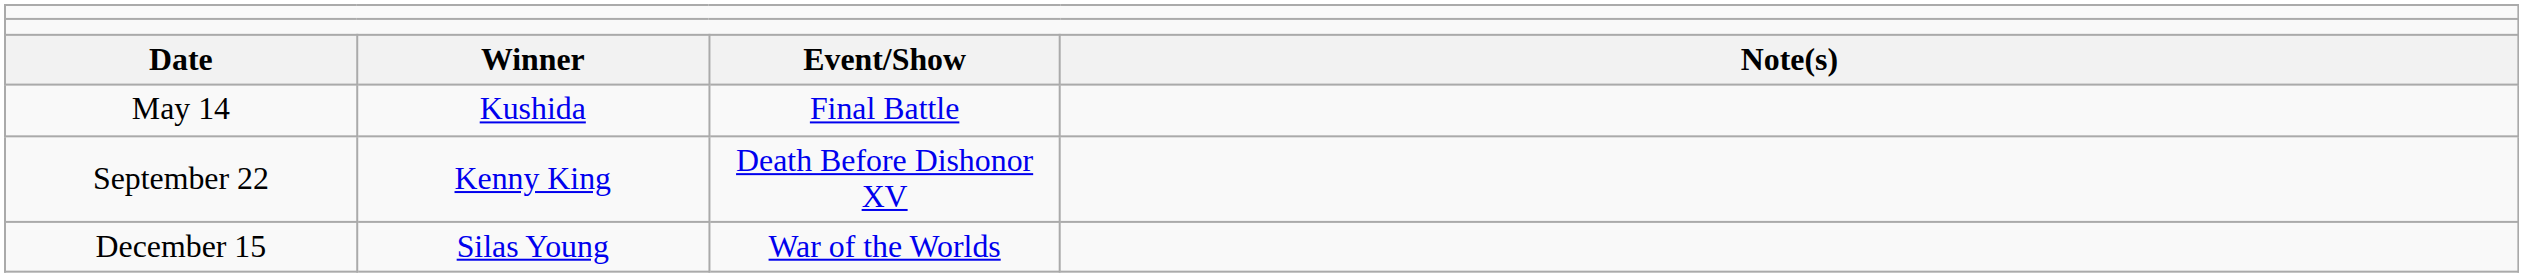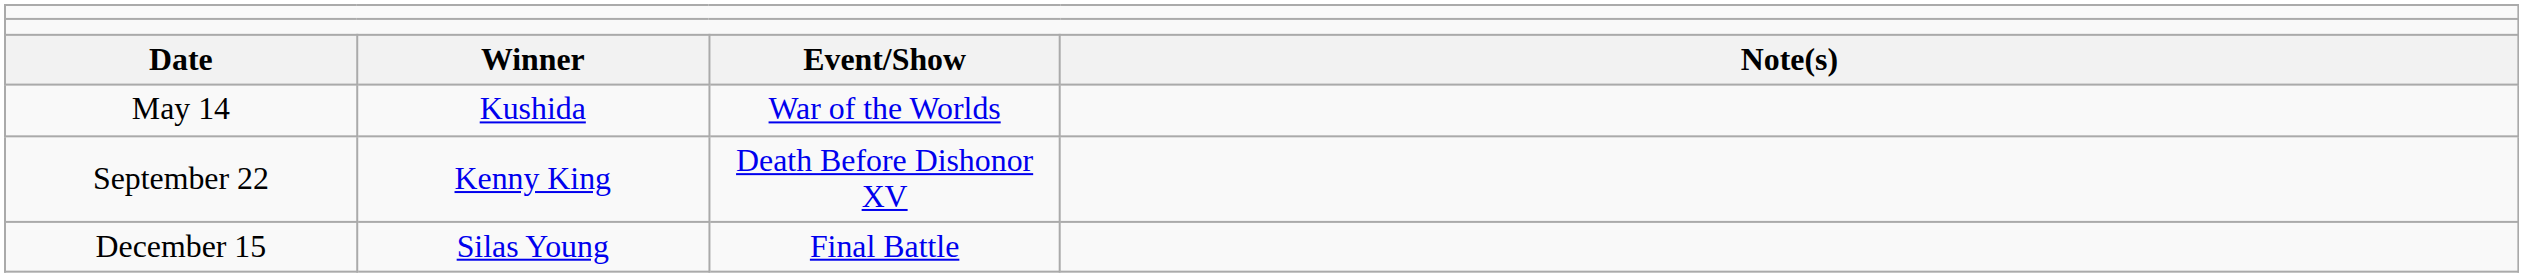 <table class="wikitable" style="text-align:center; width:100%;">
 <tr>
 <td colspan="5"></td>
 </tr>
 <tr>
 <td colspan="5"><strong></strong></td>
 </tr>
 <tr>
 <th width=14%>Date</th>
 <th width=14%>Winner</th>
 <th width=14%>Event/Show</th>
 <th width=58%>Note(s)</th>
 </tr>
 <tr>
 <td>May 14</td>
 <td><a href='#'>Kushida</a></td>
-<td><a href='#'>Final Battle</a></td>
+<td><a href='#'>War of the Worlds</a></td>
 <td align="left"></td>
 </tr>
 <tr>
 <td>September 22</td>
 <td><a href='#'>Kenny King</a></td>
 <td><a href='#'>Death Before Dishonor XV</a></td>
 <td align="left"></td>
 </tr>
 <tr>
 <td>December 15</td>
 <td><a href='#'>Silas Young</a></td>
-<td><a href='#'>War of the Worlds</a></td>
+<td><a href='#'>Final Battle</a></td>
 <td align="left"></td>
 </tr>
 </table>
